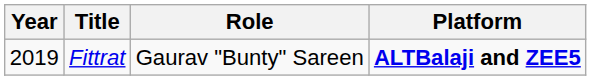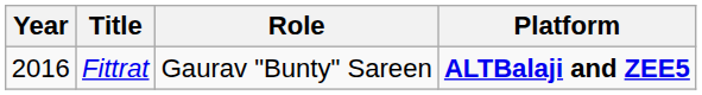 <table class="wikitable">
 <tr>
 <th>Year</th>
 <th>Title</th>
 <th>Role</th>
 <th>Platform</th>
 </tr>
 <tr>
-<td>2019</td>
+<td>2016</td>
 <td><em><a href='#'>Fittrat</a></em></td>
 <td>Gaurav "Bunty" Sareen</td>
 <td><strong><a href='#'>ALTBalaji</a> and <a href='#'>ZEE5</a></strong></td>
 </tr>
 </table>
